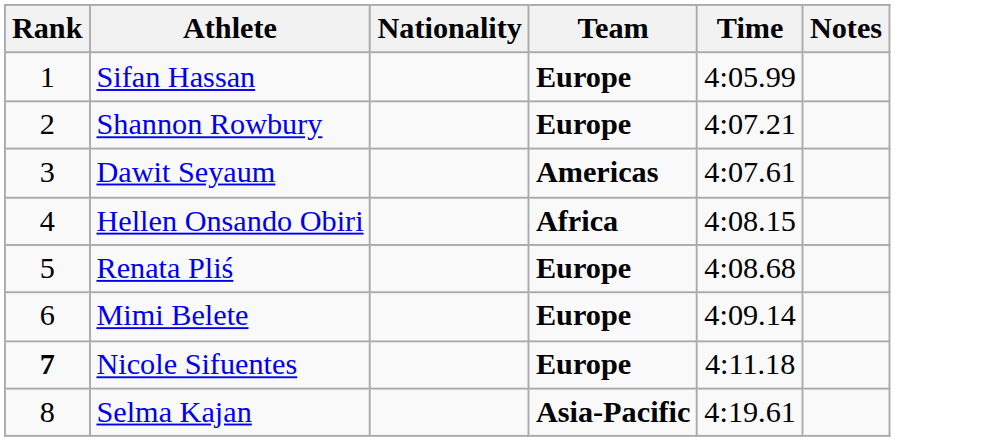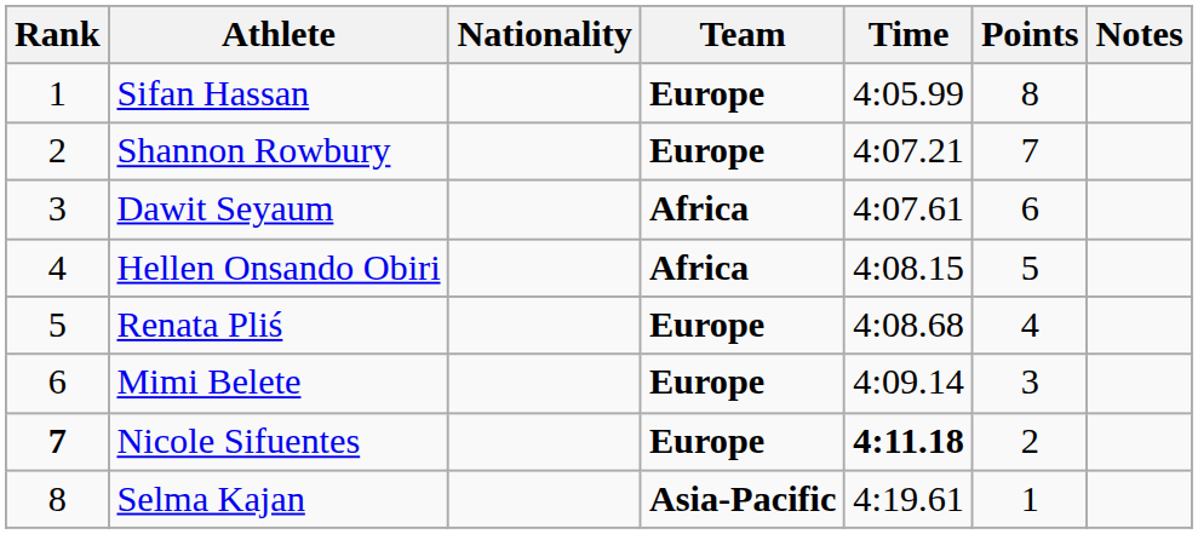 <table class="wikitable sortable" style="text-align:center">
 <tr>
 <th>Rank</th>
 <th>Athlete</th>
 <th>Nationality</th>
 <th>Team</th>
 <th>Time</th>
+<th>Points</th>
 <th>Notes</th>
 </tr>
 <tr>
 <td>1</td>
 <td align="left"><a href='#'>Sifan Hassan</a></td>
 <td align=left></td>
 <td align=left><strong>Europe</strong></td>
 <td>4:05.99</td>
+<td>8</td>
 <td></td>
 </tr>
 <tr>
 <td>2</td>
 <td align="left"><a href='#'>Shannon Rowbury</a></td>
 <td align=left></td>
 <td align=left><strong>Europe</strong></td>
 <td>4:07.21</td>
+<td>7</td>
 <td></td>
 </tr>
 <tr>
 <td>3</td>
 <td align="left"><a href='#'>Dawit Seyaum</a></td>
 <td align=left></td>
-<td align=left><strong>Americas</strong></td>
+<td align=left><strong>Africa</strong></td>
 <td>4:07.61</td>
+<td>6</td>
 <td></td>
 </tr>
 <tr>
 <td>4</td>
 <td align="left"><a href='#'>Hellen Onsando Obiri</a></td>
 <td align=left></td>
 <td align=left><strong>Africa</strong></td>
 <td>4:08.15</td>
+<td>5</td>
 <td></td>
 </tr>
 <tr>
 <td>5</td>
 <td align="left"><a href='#'>Renata Pliś</a></td>
 <td align=left></td>
 <td align=left><strong>Europe</strong></td>
 <td>4:08.68</td>
+<td>4</td>
 <td></td>
 </tr>
 <tr>
 <td>6</td>
 <td align="left"><a href='#'>Mimi Belete</a></td>
 <td align=left></td>
 <td align=left><strong>Europe</strong></td>
 <td>4:09.14</td>
+<td>3</td>
 <td></td>
 </tr>
 <tr>
 <td><strong>7</strong></td>
 <td align="left"><a href='#'>Nicole Sifuentes</a></td>
 <td align=left></td>
 <td align=left><strong>Europe</strong></td>
-<td>4:11.18</td>
+<td><strong>4:11.18</strong></td>
+<td>2</td>
 <td></td>
 </tr>
 <tr>
 <td>8</td>
 <td align="left"><a href='#'>Selma Kajan</a></td>
 <td align=left></td>
 <td align=left><strong>Asia-Pacific</strong></td>
 <td>4:19.61</td>
+<td>1</td>
 <td></td>
 </tr>
 </table>
